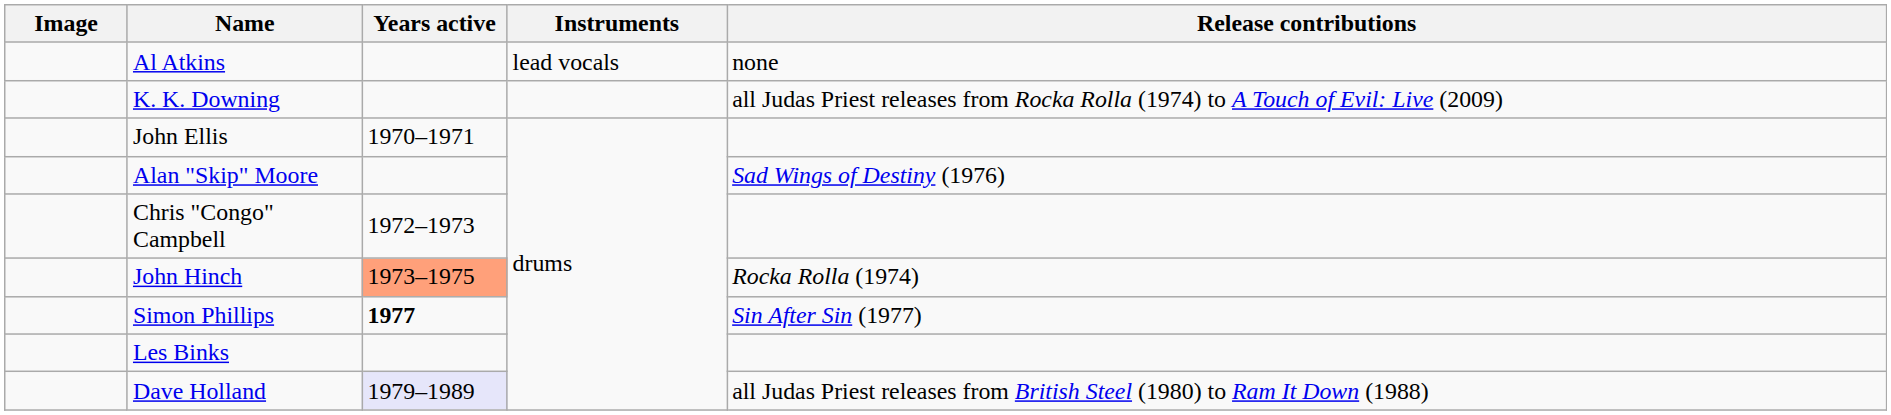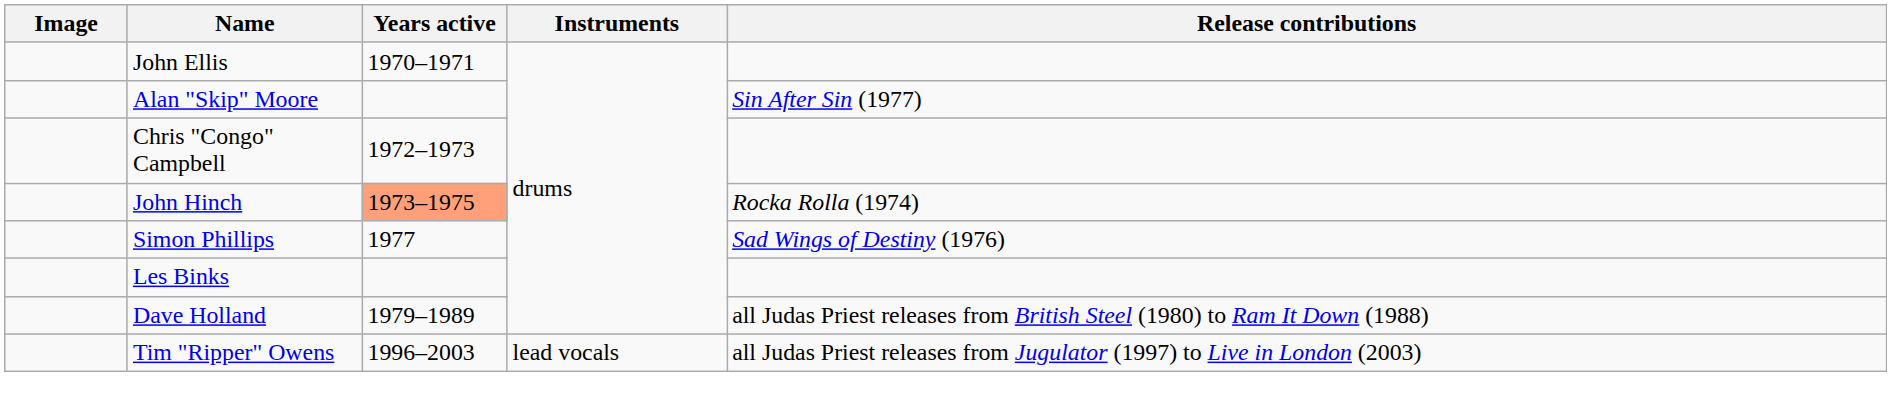 <table class="wikitable" border="1" width=100%>
 <tr>
 <th width="75">Image</th>
 <th width="150">Name</th>
 <th width="90">Years active</th>
 <th width="140">Instruments</th>
 <th>Release contributions</th>
-</tr>
-<tr>
-<td></td>
-<td><a href='#'>Al Atkins</a></td>
-<td></td>
-<td>lead vocals</td>
-<td>none</td>
-</tr>
-<tr>
-<td></td>
-<td><a href='#'>K. K. Downing</a></td>
-<td></td>
-<td></td>
-<td>all Judas Priest releases from <em>Rocka Rolla</em> (1974) to <em><a href='#'>A Touch of Evil: Live</a></em> (2009)</td>
 </tr>
 <tr>
 <td></td>
 <td>John Ellis</td>
 <td>1970–1971</td>
 <td rowspan="7">drums</td>
 <td></td>
 </tr>
 <tr>
 <td></td>
 <td><a href='#'>Alan "Skip" Moore</a></td>
 <td></td>
-<td><em><a href='#'>Sad Wings of Destiny</a></em> (1976)</td>
+<td><em><a href='#'>Sin After Sin</a></em> (1977)</td>
 </tr>
 <tr>
 <td></td>
 <td>Chris "Congo" Campbell</td>
 <td>1972–1973</td>
 <td></td>
 </tr>
 <tr>
 <td></td>
 <td><a href='#'>John Hinch</a></td>
 <td style="background: lightsalmon;">1973–1975 </td>
 <td><em>Rocka Rolla</em> (1974)</td>
 </tr>
 <tr>
 <td></td>
 <td><a href='#'>Simon Phillips</a></td>
-<td><strong>1977</strong></td>
-<td><em><a href='#'>Sin After Sin</a></em> (1977)</td>
+<td>1977</td>
+<td><em><a href='#'>Sad Wings of Destiny</a></em> (1976)</td>
 </tr>
 <tr>
 <td></td>
 <td><a href='#'>Les Binks</a></td>
 <td></td>
 <td></td>
 </tr>
 <tr>
 <td></td>
 <td><a href='#'>Dave Holland</a></td>
-<td style="background: lavender;">1979–1989 </td>
+<td>1979–1989 </td>
 <td>all Judas Priest releases from <em><a href='#'>British Steel</a></em> (1980) to <em><a href='#'>Ram It Down</a></em> (1988)</td>
 </tr>
+<tr>
+<td></td>
+<td><a href='#'>Tim "Ripper" Owens</a></td>
+<td>1996–2003</td>
+<td>lead vocals</td>
+<td>all Judas Priest releases from <em><a href='#'>Jugulator</a></em> (1997) to <em><a href='#'>Live in London</a></em> (2003)</td>
+</tr>
 </table>
